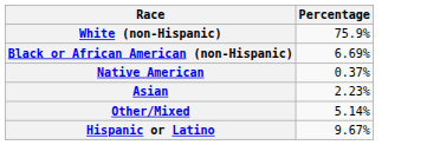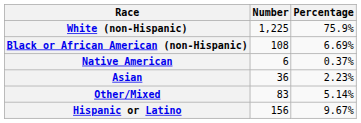 <table class="wikitable" style="text-align:right">
 <tr>
 <th scope="col">Race</th>
+<th scope="col">Number</th>
 <th scope="col">Percentage</th>
 </tr>
 <tr>
 <th scope="row"><a href='#'>White</a> (non-Hispanic)</th>
+<td>1,225</td>
 <td>75.9%</td>
 </tr>
 <tr>
 <th scope="row"><a href='#'>Black or African American</a> (non-Hispanic)</th>
+<td>108</td>
 <td>6.69%</td>
 </tr>
 <tr>
 <th scope="row"><a href='#'>Native American</a></th>
+<td>6</td>
 <td>0.37%</td>
 </tr>
 <tr>
 <th scope="row"><a href='#'>Asian</a></th>
+<td>36</td>
 <td>2.23%</td>
 </tr>
 <tr>
 <th scope="row"><a href='#'>Other/Mixed</a></th>
+<td>83</td>
 <td>5.14%</td>
 </tr>
 <tr>
 <th scope="row"><a href='#'>Hispanic</a> or <a href='#'>Latino</a></th>
+<td>156</td>
 <td>9.67%</td>
 </tr>
 </table>
